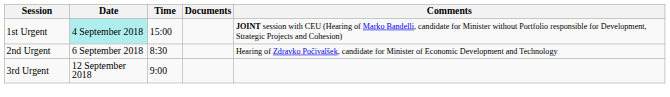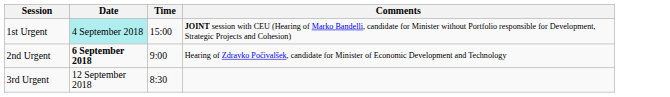 <table class="wikitable mw-collapsible" style="line-height:16px;">
 <tr>
 <th style="width:100px;">Session</th>
 <th style="width:120px;">Date</th>
 <th style="width:50px;">Time</th>
-<th style="width:50px;">Documents</th>
 <th style="width:700px;">Comments</th>
 </tr>
 <tr>
 <td>1st Urgent</td>
 <td style="background: paleturquoise;">4 September 2018</td>
 <td>15:00</td>
-<td></td>
 <td><small><span><strong>JOINT</strong></span> session with CEU (Hearing of <a href='#'>Marko Bandelli</a>, candidate for Minister without Portfolio responsible for Development, Strategic Projects and Cohesion)</small></td>
 </tr>
 <tr>
 <td>2nd Urgent</td>
-<td>6 September 2018</td>
-<td>8:30</td>
-<td></td>
+<td><strong>6 September 2018</strong></td>
+<td>9:00</td>
 <td><small>Hearing of <a href='#'>Zdravko Počivalšek</a>, candidate for Minister of Economic Development and Technology</small></td>
 </tr>
 <tr>
 <td>3rd Urgent</td>
 <td>12 September 2018</td>
-<td>9:00</td>
-<td></td>
+<td>8:30</td>
 <td></td>
 </tr>
 </table>
